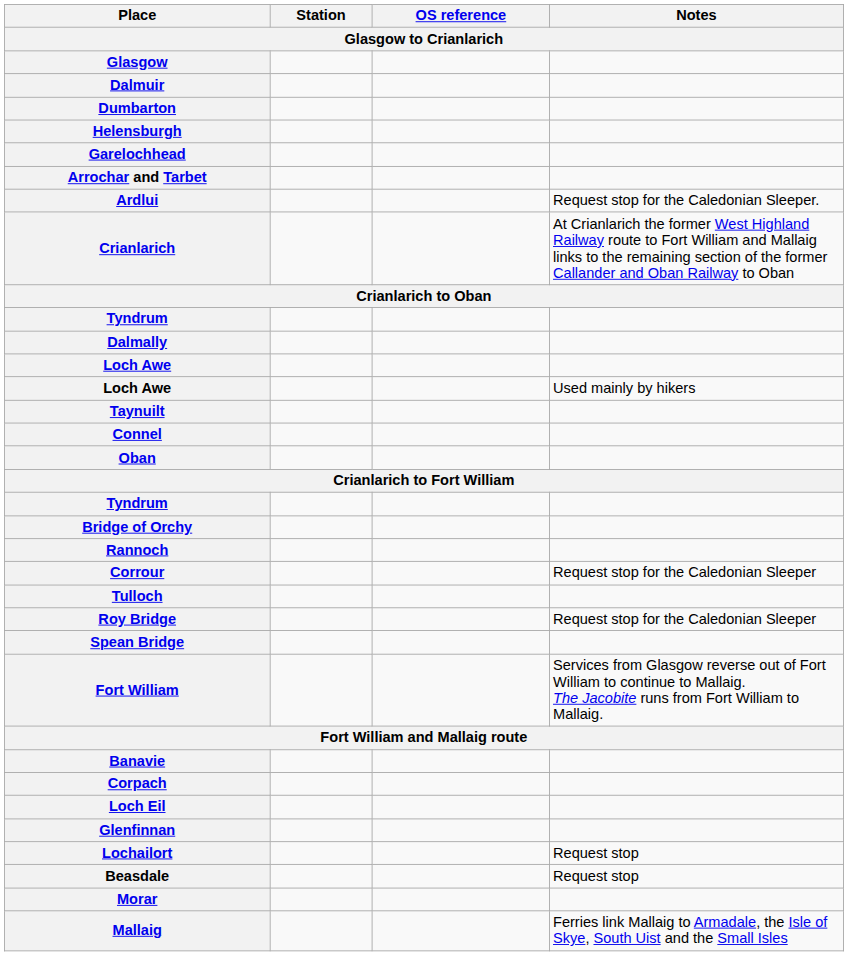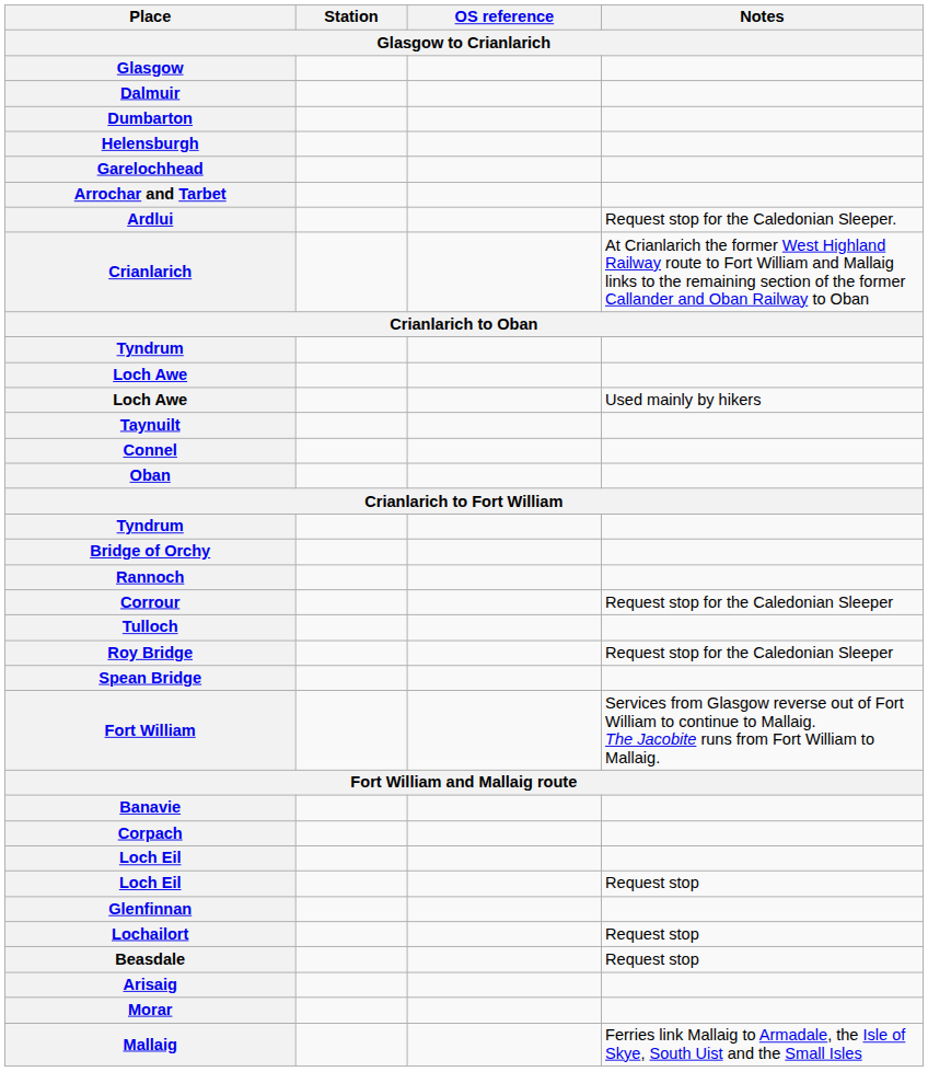 <table - class="wikitable" style="width:73%;" >
 <tr>
 <th scope="col">Place</th>
 <th scope="col">Station</th>
 <th scope="col"><a href='#'>OS reference</a></th>
 <th scope="col" style="width:35%;">Notes</th>
 </tr>
 <tr>
 <th colspan="4">Glasgow to Crianlarich</th>
 </tr>
 <tr>
 <th scope="row"><a href='#'>Glasgow</a></th>
 <td></td>
 <td></td>
 <td></td>
 </tr>
 <tr>
 <th scope="row"><a href='#'>Dalmuir</a></th>
 <td></td>
 <td></td>
 <td></td>
 </tr>
 <tr>
 <th scope="row"><a href='#'>Dumbarton</a></th>
 <td></td>
 <td></td>
 <td></td>
 </tr>
 <tr>
 <th scope="row"><a href='#'>Helensburgh</a></th>
 <td></td>
 <td></td>
 <td></td>
 </tr>
 <tr>
 <th scope="row"><a href='#'>Garelochhead</a></th>
 <td></td>
 <td></td>
 <td></td>
 </tr>
 <tr>
 <th scope="row"><a href='#'>Arrochar</a> and <a href='#'>Tarbet</a></th>
 <td></td>
 <td></td>
 <td></td>
 </tr>
 <tr>
 <th scope="row"><a href='#'>Ardlui</a></th>
 <td></td>
 <td></td>
 <td>Request stop for the Caledonian Sleeper.</td>
 </tr>
 <tr>
 <th scope="row"><a href='#'>Crianlarich</a></th>
 <td></td>
 <td></td>
 <td>At Crianlarich the former <a href='#'>West Highland Railway</a> route to Fort William and Mallaig links to the remaining section of the former <a href='#'>Callander and Oban Railway</a> to Oban</td>
 </tr>
 <tr>
 <th colspan="4">Crianlarich to Oban</th>
 </tr>
 <tr>
 <th scope="row"><a href='#'>Tyndrum</a></th>
-<td></td>
-<td></td>
-<td></td>
-</tr>
-<tr>
-<th scope="row"><a href='#'>Dalmally</a></th>
 <td></td>
 <td></td>
 <td></td>
 </tr>
 <tr>
 <th scope="row"><a href='#'>Loch Awe</a></th>
 <td></td>
 <td></td>
 <td></td>
 </tr>
 <tr>
 <th scope="row">Loch Awe</th>
 <td></td>
 <td></td>
 <td>Used mainly by hikers</td>
 </tr>
 <tr>
 <th scope="row"><a href='#'>Taynuilt</a></th>
 <td></td>
 <td></td>
 <td></td>
 </tr>
 <tr>
 <th scope="row"><a href='#'>Connel</a></th>
 <td></td>
 <td></td>
 <td></td>
 </tr>
 <tr>
 <th scope="row"><a href='#'>Oban</a></th>
 <td></td>
 <td></td>
 <td></td>
 </tr>
 <tr>
 <th colspan="4">Crianlarich to Fort William</th>
 </tr>
 <tr>
 <th scope="row"><a href='#'>Tyndrum</a></th>
 <td></td>
 <td></td>
 <td></td>
 </tr>
 <tr>
 <th scope="row"><a href='#'>Bridge of Orchy</a></th>
 <td></td>
 <td></td>
 <td></td>
 </tr>
 <tr>
 <th scope="row"><a href='#'>Rannoch</a></th>
 <td></td>
 <td></td>
 <td></td>
 </tr>
 <tr>
 <th scope="row"><a href='#'>Corrour</a></th>
 <td></td>
 <td></td>
 <td>Request stop for the Caledonian Sleeper</td>
 </tr>
 <tr>
 <th scope="row"><a href='#'>Tulloch</a></th>
 <td></td>
 <td></td>
 <td></td>
 </tr>
 <tr>
 <th scope="row"><a href='#'>Roy Bridge</a></th>
 <td></td>
 <td></td>
 <td>Request stop for the Caledonian Sleeper</td>
 </tr>
 <tr>
 <th scope="row"><a href='#'>Spean Bridge</a></th>
 <td></td>
 <td></td>
 <td></td>
 </tr>
 <tr>
 <th scope="row"><a href='#'>Fort William</a></th>
 <td></td>
 <td></td>
 <td>Services from Glasgow reverse out of Fort William to continue to Mallaig.<br><em><a href='#'>The Jacobite</a></em> runs from Fort William to Mallaig.</td>
 </tr>
 <tr>
 <th colspan="4">Fort William and Mallaig route</th>
 </tr>
 <tr>
 <th scope="row"><a href='#'>Banavie</a></th>
 <td></td>
 <td></td>
 <td></td>
 </tr>
 <tr>
 <th scope="row"><a href='#'>Corpach</a></th>
 <td></td>
 <td></td>
 <td></td>
 </tr>
 <tr>
 <th scope="row"><a href='#'>Loch Eil</a></th>
 <td></td>
 <td></td>
 <td></td>
 </tr>
 <tr>
+<th scope="row"><a href='#'>Loch Eil</a></th>
+<td></td>
+<td></td>
+<td>Request stop</td>
+</tr>
+<tr>
 <th scope="row"><a href='#'>Glenfinnan</a></th>
 <td></td>
 <td></td>
 <td></td>
 </tr>
 <tr>
 <th scope="row"><a href='#'>Lochailort</a></th>
 <td></td>
 <td></td>
 <td>Request stop</td>
 </tr>
 <tr>
 <th scope="row">Beasdale</th>
 <td></td>
 <td></td>
 <td>Request stop</td>
 </tr>
 <tr>
+<th scope="row"><a href='#'>Arisaig</a></th>
+<td></td>
+<td></td>
+<td></td>
+</tr>
+<tr>
 <th scope="row"><a href='#'>Morar</a></th>
 <td></td>
 <td></td>
 <td></td>
 </tr>
 <tr>
 <th scope="row"><a href='#'>Mallaig</a></th>
 <td></td>
 <td></td>
 <td>Ferries link Mallaig to <a href='#'>Armadale</a>, the <a href='#'>Isle of Skye</a>, <a href='#'>South Uist</a> and the <a href='#'>Small Isles</a></td>
 </tr>
 </table>
